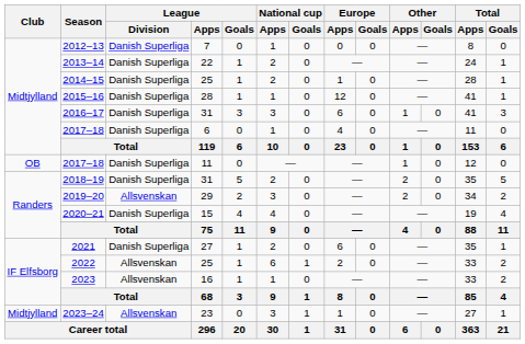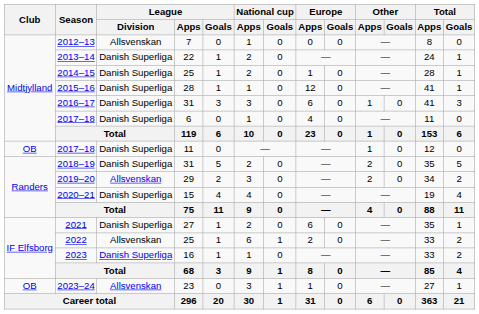 <table class="wikitable" style="text-align:center">
 <tr>
 <th rowspan="2">Club</th>
 <th rowspan="2">Season</th>
 <th colspan="3">League</th>
 <th colspan="2">National cup</th>
 <th colspan="2">Europe</th>
 <th colspan="2">Other</th>
 <th colspan="2">Total</th>
 </tr>
 <tr>
 <th>Division</th>
 <th>Apps</th>
 <th>Goals</th>
 <th>Apps</th>
 <th>Goals</th>
 <th>Apps</th>
 <th>Goals</th>
 <th>Apps</th>
 <th>Goals</th>
 <th>Apps</th>
 <th>Goals</th>
 </tr>
 <tr>
 <td rowspan="7"><a href='#'>Midtjylland</a></td>
 <td><a href='#'>2012–13</a></td>
-<td><a href='#'>Danish Superliga</a></td>
+<td>Allsvenskan</td>
 <td>7</td>
 <td>0</td>
 <td>1</td>
 <td>0</td>
 <td>0</td>
 <td>0</td>
 <td colspan="2">—</td>
 <td>8</td>
 <td>0</td>
 </tr>
 <tr>
 <td><a href='#'>2013–14</a></td>
 <td>Danish Superliga</td>
 <td>22</td>
 <td>1</td>
 <td>2</td>
 <td>0</td>
 <td colspan="2">—</td>
 <td colspan="2">—</td>
 <td>24</td>
 <td>1</td>
 </tr>
 <tr>
 <td><a href='#'>2014–15</a></td>
 <td>Danish Superliga</td>
 <td>25</td>
 <td>1</td>
 <td>2</td>
 <td>0</td>
 <td>1</td>
 <td>0</td>
 <td colspan="2">—</td>
 <td>28</td>
 <td>1</td>
 </tr>
 <tr>
 <td><a href='#'>2015–16</a></td>
 <td>Danish Superliga</td>
 <td>28</td>
 <td>1</td>
 <td>1</td>
 <td>0</td>
 <td>12</td>
 <td>0</td>
 <td colspan="2">—</td>
 <td>41</td>
 <td>1</td>
 </tr>
 <tr>
 <td><a href='#'>2016–17</a></td>
 <td>Danish Superliga</td>
 <td>31</td>
 <td>3</td>
 <td>3</td>
 <td>0</td>
 <td>6</td>
 <td>0</td>
 <td>1</td>
 <td>0</td>
 <td>41</td>
 <td>3</td>
 </tr>
 <tr>
 <td><a href='#'>2017–18</a></td>
 <td>Danish Superliga</td>
 <td>6</td>
 <td>0</td>
 <td>1</td>
 <td>0</td>
 <td>4</td>
 <td>0</td>
 <td colspan="2">—</td>
 <td>11</td>
 <td>0</td>
 </tr>
 <tr>
 <th colspan="2">Total</th>
 <th>119</th>
 <th>6</th>
 <th>10</th>
 <th>0</th>
 <th>23</th>
 <th>0</th>
 <th>1</th>
 <th>0</th>
 <th>153</th>
 <th>6</th>
 </tr>
 <tr>
 <td><a href='#'>OB</a></td>
 <td><a href='#'>2017–18</a></td>
 <td>Danish Superliga</td>
 <td>11</td>
 <td>0</td>
 <td colspan="2">—</td>
 <td colspan="2">—</td>
 <td>1</td>
 <td>0</td>
 <td>12</td>
 <td>0</td>
 </tr>
 <tr>
 <td rowspan="4"><a href='#'>Randers</a></td>
 <td><a href='#'>2018–19</a></td>
 <td>Danish Superliga</td>
 <td>31</td>
 <td>5</td>
 <td>2</td>
 <td>0</td>
 <td colspan="2">—</td>
 <td>2</td>
 <td>0</td>
 <td>35</td>
 <td>5</td>
 </tr>
 <tr>
 <td><a href='#'>2019–20</a></td>
 <td><a href='#'>Allsvenskan</a></td>
 <td>29</td>
 <td>2</td>
 <td>3</td>
 <td>0</td>
 <td colspan="2">—</td>
 <td>2</td>
 <td>0</td>
 <td>34</td>
 <td>2</td>
 </tr>
 <tr>
 <td><a href='#'>2020–21</a></td>
 <td>Danish Superliga</td>
 <td>15</td>
 <td>4</td>
 <td>4</td>
 <td>0</td>
 <td colspan="2">—</td>
 <td colspan="2">—</td>
 <td>19</td>
 <td>4</td>
 </tr>
 <tr>
 <th colspan="2">Total</th>
 <th>75</th>
 <th>11</th>
 <th>9</th>
 <th>0</th>
 <th colspan="2">—</th>
 <th>4</th>
 <th>0</th>
 <th>88</th>
 <th>11</th>
 </tr>
 <tr>
 <td rowspan="4"><a href='#'>IF Elfsborg</a></td>
 <td><a href='#'>2021</a></td>
 <td>Danish Superliga</td>
 <td>27</td>
 <td>1</td>
 <td>2</td>
 <td>0</td>
 <td>6</td>
 <td>0</td>
 <td colspan="2">—</td>
 <td>35</td>
 <td>1</td>
 </tr>
 <tr>
 <td><a href='#'>2022</a></td>
 <td>Allsvenskan</td>
 <td>25</td>
 <td>1</td>
 <td>6</td>
 <td>1</td>
 <td>2</td>
 <td>0</td>
 <td colspan="2">—</td>
 <td>33</td>
 <td>2</td>
 </tr>
 <tr>
 <td><a href='#'>2023</a></td>
-<td>Allsvenskan</td>
+<td><a href='#'>Danish Superliga</a></td>
 <td>16</td>
 <td>1</td>
 <td>1</td>
 <td>0</td>
 <td colspan="2">—</td>
 <td colspan="2">—</td>
 <td>33</td>
 <td>2</td>
 </tr>
 <tr>
 <th colspan="2">Total</th>
 <th>68</th>
 <th>3</th>
 <th>9</th>
 <th>1</th>
 <th>8</th>
 <th>0</th>
 <th colspan="2">—</th>
 <th>85</th>
 <th>4</th>
 </tr>
 <tr>
-<td><a href='#'>Midtjylland</a></td>
+<td><a href='#'>OB</a></td>
 <td><a href='#'>2023–24</a></td>
 <td><a href='#'>Allsvenskan</a></td>
 <td>23</td>
 <td>0</td>
 <td>3</td>
 <td>1</td>
 <td>1</td>
 <td>0</td>
 <td colspan="2">—</td>
 <td>27</td>
 <td>1</td>
 </tr>
 <tr>
 <th colspan="3">Career total</th>
 <th>296</th>
 <th>20</th>
 <th>30</th>
 <th>1</th>
 <th>31</th>
 <th>0</th>
 <th>6</th>
 <th>0</th>
 <th>363</th>
 <th>21</th>
 </tr>
 </table>
